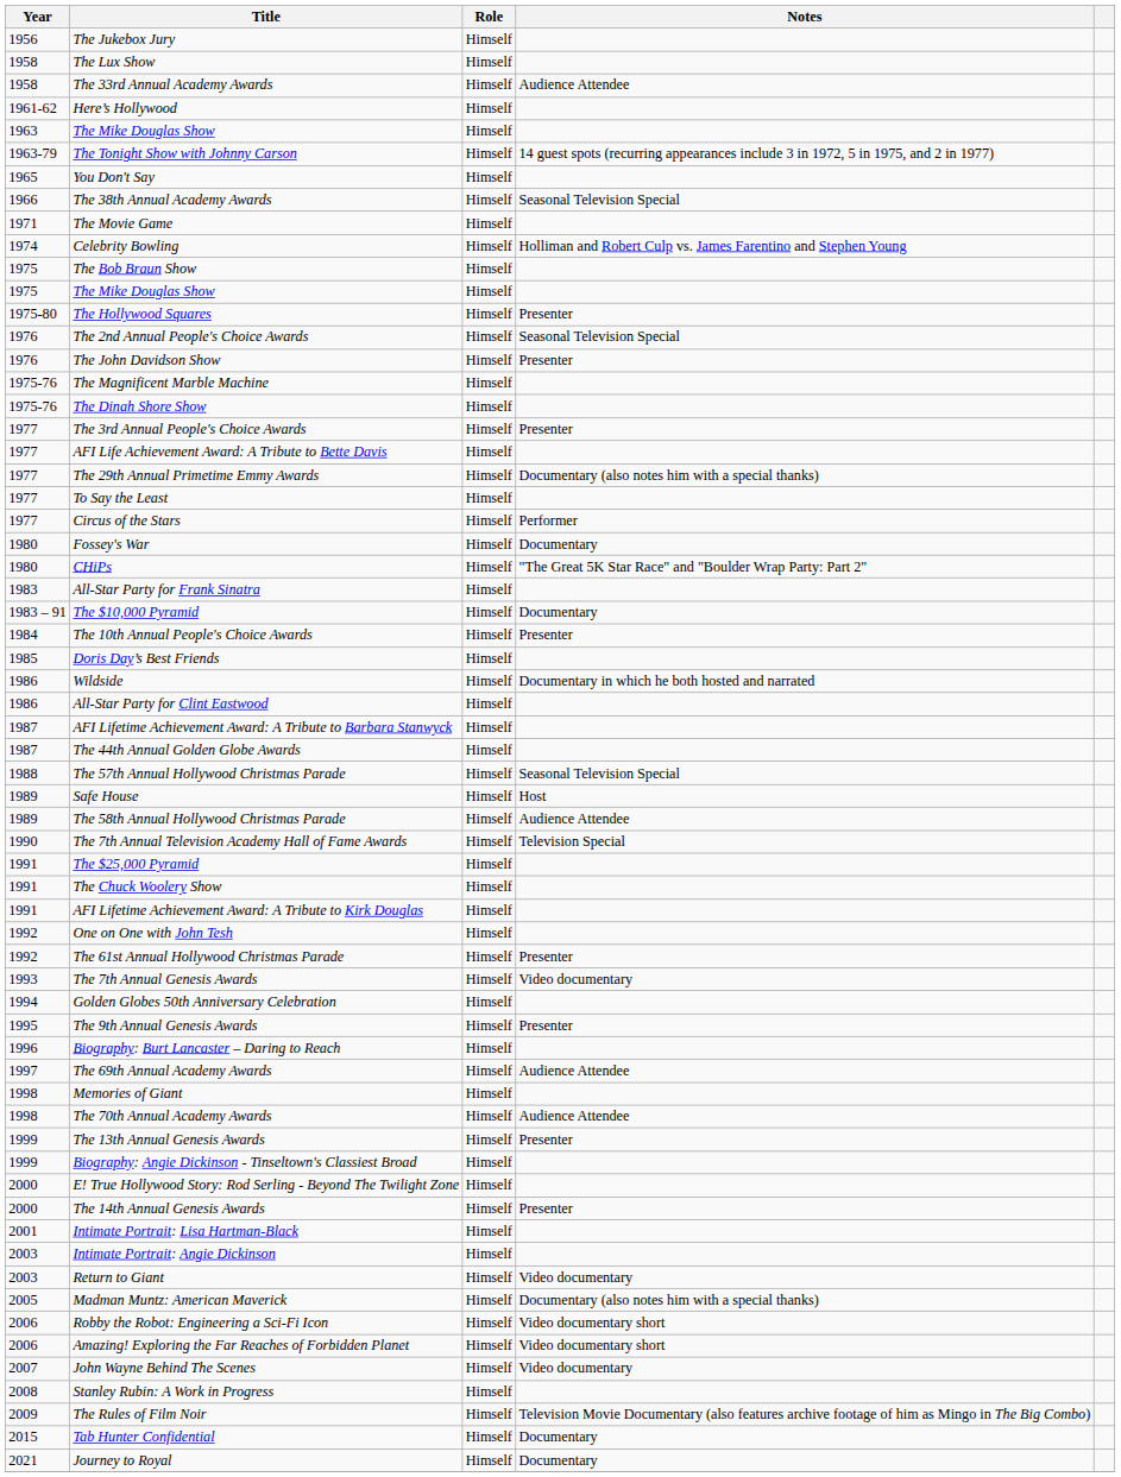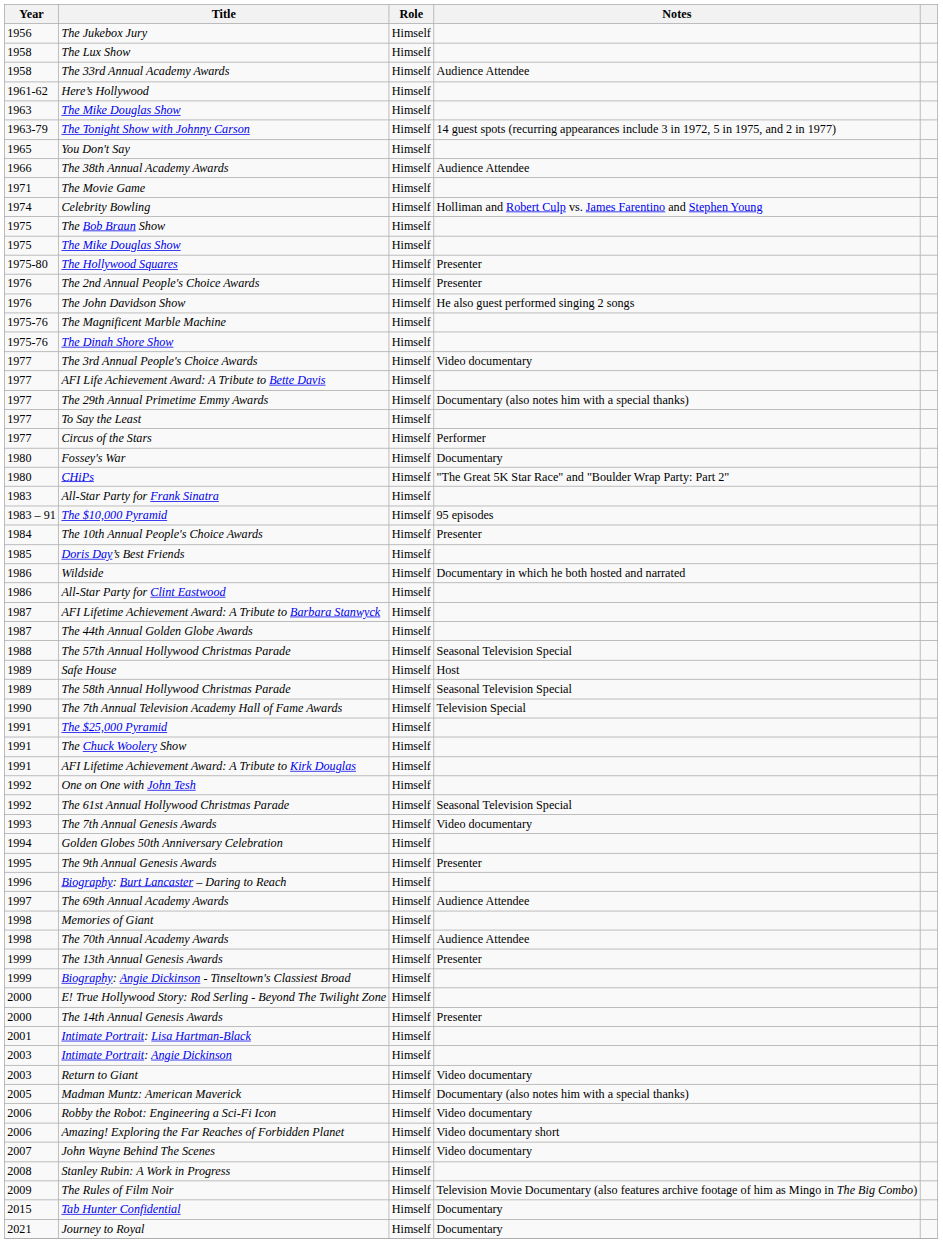 <table class="wikitable plainrowheaders sortable">
 <tr>
 <th scope="col">Year</th>
 <th scope="col">Title</th>
 <th scope="col">Role</th>
 <th scope="col">Notes</th>
 <th scope="col" style="width: 1em;"></th>
 </tr>
 <tr>
 <td>1956</td>
 <td><em>The Jukebox Jury</em></td>
 <td>Himself</td>
 <td></td>
 <td align=center></td>
 </tr>
 <tr>
 <td>1958</td>
 <td><em>The Lux Show</em></td>
 <td>Himself</td>
 <td></td>
 <td align=center></td>
 </tr>
 <tr>
 <td>1958</td>
 <td><em>The 33rd Annual Academy Awards</em></td>
 <td>Himself</td>
 <td>Audience Attendee</td>
 <td align=center></td>
 </tr>
 <tr>
 <td>1961-62</td>
 <td><em>Here’s Hollywood</em></td>
 <td>Himself</td>
 <td></td>
 <td align=center></td>
 </tr>
 <tr>
 <td>1963</td>
 <td><em><a href='#'>The Mike Douglas Show</a></em></td>
 <td>Himself</td>
 <td></td>
 <td align=center></td>
 </tr>
 <tr>
 <td>1963-79</td>
 <td><em><a href='#'>The Tonight Show with Johnny Carson</a></em></td>
 <td>Himself</td>
 <td>14 guest spots (recurring appearances include 3 in 1972, 5 in 1975, and 2 in 1977)</td>
 <td align=center></td>
 </tr>
 <tr>
 <td>1965</td>
 <td><em>You Don't Say</em></td>
 <td>Himself</td>
 <td></td>
 <td align=center></td>
 </tr>
 <tr>
 <td>1966</td>
 <td><em>The 38th Annual Academy Awards</em></td>
 <td>Himself</td>
-<td>Seasonal Television Special</td>
+<td>Audience Attendee</td>
 <td align=center></td>
 </tr>
 <tr>
 <td>1971</td>
 <td><em>The Movie Game</em></td>
 <td>Himself</td>
 <td></td>
 <td align=center></td>
 </tr>
 <tr>
 <td>1974</td>
 <td><em>Celebrity Bowling</em></td>
 <td>Himself</td>
 <td>Holliman and <a href='#'>Robert Culp</a> vs. <a href='#'>James Farentino</a> and <a href='#'>Stephen Young</a></td>
 <td align=center></td>
 </tr>
 <tr>
 <td>1975</td>
 <td><em> The <a href='#'>Bob Braun</a> Show </em></td>
 <td>Himself</td>
 <td></td>
 <td align=center></td>
 </tr>
 <tr>
 <td>1975</td>
 <td><em><a href='#'>The Mike Douglas Show</a></em></td>
 <td>Himself</td>
 <td></td>
 <td align=center></td>
 </tr>
 <tr>
 <td>1975-80</td>
 <td><em><a href='#'>The Hollywood Squares</a></em></td>
 <td>Himself</td>
 <td>Presenter</td>
 <td align=center></td>
 </tr>
 <tr>
 <td>1976</td>
 <td><em>The 2nd Annual People's Choice Awards</em></td>
 <td>Himself</td>
-<td>Seasonal Television Special</td>
+<td>Presenter</td>
 <td align=center></td>
 </tr>
 <tr>
 <td>1976</td>
 <td><em>The John Davidson Show</em></td>
 <td>Himself</td>
-<td>Presenter</td>
+<td>He also guest performed singing 2 songs</td>
 <td align=center></td>
 </tr>
 <tr>
 <td>1975-76</td>
 <td><em>The Magnificent Marble Machine</em></td>
 <td>Himself</td>
 <td></td>
 <td align=center></td>
 </tr>
 <tr>
 <td>1975-76</td>
 <td><em><a href='#'>The Dinah Shore Show</a></em></td>
 <td>Himself</td>
 <td></td>
 <td align=center></td>
 </tr>
 <tr>
 <td>1977</td>
 <td><em>The 3rd Annual People's Choice Awards</em></td>
 <td>Himself</td>
-<td>Presenter</td>
+<td>Video documentary</td>
 <td align=center></td>
 </tr>
 <tr>
 <td>1977</td>
 <td><em>AFI Life Achievement Award: A Tribute to <a href='#'>Bette Davis</a></em></td>
 <td>Himself</td>
 <td></td>
 <td align=center></td>
 </tr>
 <tr>
 <td>1977</td>
 <td><em>The 29th Annual Primetime Emmy Awards</em></td>
 <td>Himself</td>
 <td>Documentary (also notes him with a special thanks)</td>
 <td align=center></td>
 </tr>
 <tr>
 <td>1977</td>
 <td><em>To Say the Least</em></td>
 <td>Himself</td>
 <td></td>
 <td align=center></td>
 </tr>
 <tr>
 <td>1977</td>
 <td><em>Circus of the Stars</em></td>
 <td>Himself</td>
 <td>Performer</td>
 <td align=center></td>
 </tr>
 <tr>
 <td>1980</td>
 <td><em>Fossey's War</em></td>
 <td>Himself</td>
 <td>Documentary</td>
 <td align=center></td>
 </tr>
 <tr>
 <td>1980</td>
 <td><em><a href='#'>CHiPs</a></em></td>
 <td>Himself</td>
 <td>"The Great 5K Star Race" and "Boulder Wrap Party: Part 2"</td>
 <td align=center></td>
 </tr>
 <tr>
 <td>1983</td>
 <td><em>All-Star Party for <a href='#'>Frank Sinatra</a></em></td>
 <td>Himself</td>
 <td></td>
 <td align=center></td>
 </tr>
 <tr>
 <td>1983 – 91</td>
 <td><em><a href='#'>The $10,000 Pyramid</a></em></td>
 <td>Himself</td>
-<td>Documentary</td>
+<td>95 episodes</td>
 <td align=center></td>
 </tr>
 <tr>
 <td>1984</td>
 <td><em>The 10th Annual People's Choice Awards</em></td>
 <td>Himself</td>
 <td>Presenter</td>
 <td align=center></td>
 </tr>
 <tr>
 <td>1985</td>
 <td><em><a href='#'>Doris Day</a>’s Best Friends</em></td>
 <td>Himself</td>
 <td></td>
 <td align=center></td>
 </tr>
 <tr>
 <td>1986</td>
 <td><em>Wildside</em></td>
 <td>Himself</td>
 <td>Documentary in which he both hosted and narrated</td>
 <td align=center></td>
 </tr>
 <tr>
 <td>1986</td>
 <td><em>All-Star Party for <a href='#'>Clint Eastwood</a></em></td>
 <td>Himself</td>
 <td></td>
 <td align=center></td>
 </tr>
 <tr>
 <td>1987</td>
 <td><em>AFI Lifetime Achievement Award: A Tribute to <a href='#'>Barbara Stanwyck</a></em></td>
 <td>Himself</td>
 <td></td>
 <td align=center></td>
 </tr>
 <tr>
 <td>1987</td>
 <td><em>The 44th Annual Golden Globe Awards</em></td>
 <td>Himself</td>
 <td></td>
 <td align=center></td>
 </tr>
 <tr>
 <td>1988</td>
 <td><em>The 57th Annual Hollywood Christmas Parade</em></td>
 <td>Himself</td>
 <td>Seasonal Television Special</td>
 <td align=center></td>
 </tr>
 <tr>
 <td>1989</td>
 <td><em>Safe House</em></td>
 <td>Himself</td>
 <td>Host</td>
 <td align=center></td>
 </tr>
 <tr>
 <td>1989</td>
 <td><em>The 58th Annual Hollywood Christmas Parade</em></td>
 <td>Himself</td>
-<td>Audience Attendee</td>
+<td>Seasonal Television Special</td>
 <td align=center></td>
 </tr>
 <tr>
 <td>1990</td>
 <td><em>The 7th Annual Television Academy Hall of Fame Awards</em></td>
 <td>Himself</td>
 <td>Television Special</td>
 <td align=center></td>
 </tr>
 <tr>
 <td>1991</td>
 <td><em><a href='#'>The $25,000 Pyramid</a></em></td>
 <td>Himself</td>
 <td></td>
 <td align=center></td>
 </tr>
 <tr>
 <td>1991</td>
 <td><em>The <a href='#'>Chuck Woolery</a> Show</em></td>
 <td>Himself</td>
 <td></td>
 <td align=center></td>
 </tr>
 <tr>
 <td>1991</td>
 <td><em>AFI Lifetime Achievement Award: A Tribute to <a href='#'>Kirk Douglas</a></em></td>
 <td>Himself</td>
 <td></td>
 <td align=center></td>
 </tr>
 <tr>
 <td>1992</td>
 <td><em>One on One with <a href='#'>John Tesh</a></em></td>
 <td>Himself</td>
 <td></td>
 <td align=center></td>
 </tr>
 <tr>
 <td>1992</td>
 <td><em>The 61st Annual Hollywood Christmas Parade</em></td>
 <td>Himself</td>
-<td>Presenter</td>
+<td>Seasonal Television Special</td>
 <td align=center></td>
 </tr>
 <tr>
 <td>1993</td>
 <td><em> The 7th Annual Genesis Awards</em></td>
 <td>Himself</td>
 <td>Video documentary</td>
 <td align=center></td>
 </tr>
 <tr>
 <td>1994</td>
 <td><em>Golden Globes 50th Anniversary Celebration</em></td>
 <td>Himself</td>
 <td></td>
 <td align=center></td>
 </tr>
 <tr>
 <td>1995</td>
 <td><em>The 9th Annual Genesis Awards</em></td>
 <td>Himself</td>
 <td>Presenter</td>
 <td align=center></td>
 </tr>
 <tr>
 <td>1996</td>
 <td><em><a href='#'>Biography</a>: <a href='#'>Burt Lancaster</a> – Daring to Reach</em></td>
 <td>Himself</td>
 <td></td>
 <td align=center></td>
 </tr>
 <tr>
 <td>1997</td>
 <td><em>The 69th Annual Academy Awards</em></td>
 <td>Himself</td>
 <td>Audience Attendee</td>
 <td align=center></td>
 </tr>
 <tr>
 <td>1998</td>
 <td><em>Memories of Giant</em></td>
 <td>Himself</td>
 <td></td>
 <td align=center></td>
 </tr>
 <tr>
 <td>1998</td>
 <td><em>The 70th Annual Academy Awards</em></td>
 <td>Himself</td>
 <td>Audience Attendee</td>
 <td align=center></td>
 </tr>
 <tr>
 <td>1999</td>
 <td><em>The 13th Annual Genesis Awards</em></td>
 <td>Himself</td>
 <td>Presenter</td>
 <td align=center></td>
 </tr>
 <tr>
 <td>1999</td>
 <td><em><a href='#'>Biography</a>: <a href='#'>Angie Dickinson</a> - Tinseltown's Classiest Broad</em></td>
 <td>Himself</td>
 <td></td>
 <td align=center></td>
 </tr>
 <tr>
 <td>2000</td>
 <td><em>E! True Hollywood Story: Rod Serling - Beyond The Twilight Zone</em></td>
 <td>Himself</td>
 <td></td>
 <td align-center></td>
 </tr>
 <tr>
 <td>2000</td>
 <td><em>The 14th Annual Genesis Awards</em></td>
 <td>Himself</td>
 <td>Presenter</td>
 <td align=center></td>
 </tr>
 <tr>
 <td>2001</td>
 <td><em><a href='#'>Intimate Portrait</a>: <a href='#'>Lisa Hartman-Black</a></em></td>
 <td>Himself</td>
 <td></td>
 <td align=center></td>
 </tr>
 <tr>
 <td>2003</td>
 <td><em><a href='#'>Intimate Portrait</a>: <a href='#'>Angie Dickinson</a></em></td>
 <td>Himself</td>
 <td></td>
 <td align=center></td>
 </tr>
 <tr>
 <td>2003</td>
 <td><em>Return to Giant</em></td>
 <td>Himself</td>
 <td>Video documentary</td>
 <td align=center></td>
 </tr>
 <tr>
 <td>2005</td>
 <td><em>Madman Muntz: American Maverick</em></td>
 <td>Himself</td>
 <td>Documentary (also notes him with a special thanks)</td>
 <td align=center></td>
 </tr>
 <tr>
 <td>2006</td>
 <td><em> Robby the Robot: Engineering a Sci-Fi Icon</em></td>
 <td>Himself</td>
-<td>Video documentary short</td>
+<td>Video documentary</td>
 <td align=center></td>
 </tr>
 <tr>
 <td>2006</td>
 <td><em>Amazing! Exploring the Far Reaches of Forbidden Planet</em></td>
 <td>Himself</td>
 <td>Video documentary short</td>
 <td align=center></td>
 </tr>
 <tr>
 <td>2007</td>
 <td><em>John Wayne Behind The Scenes</em></td>
 <td>Himself</td>
 <td>Video documentary</td>
 <td align=center></td>
 </tr>
 <tr>
 <td>2008</td>
 <td><em>Stanley Rubin: A Work in Progress</em></td>
 <td>Himself</td>
 <td></td>
 <td align=center></td>
 </tr>
 <tr>
 <td>2009</td>
 <td><em>The Rules of Film Noir</em></td>
 <td>Himself</td>
 <td>Television Movie Documentary (also features archive footage of him as Mingo in <em>The Big Combo</em>)</td>
 <td align=center></td>
 </tr>
 <tr>
 <td>2015</td>
 <td><em><a href='#'>Tab Hunter Confidential</a></em></td>
 <td>Himself</td>
 <td>Documentary</td>
 <td align=center></td>
 </tr>
 <tr>
 <td>2021</td>
 <td><em>Journey to Royal</em></td>
 <td>Himself</td>
 <td>Documentary</td>
 <td align=center></td>
 </tr>
 <tr>
 </tr>
 </table>
